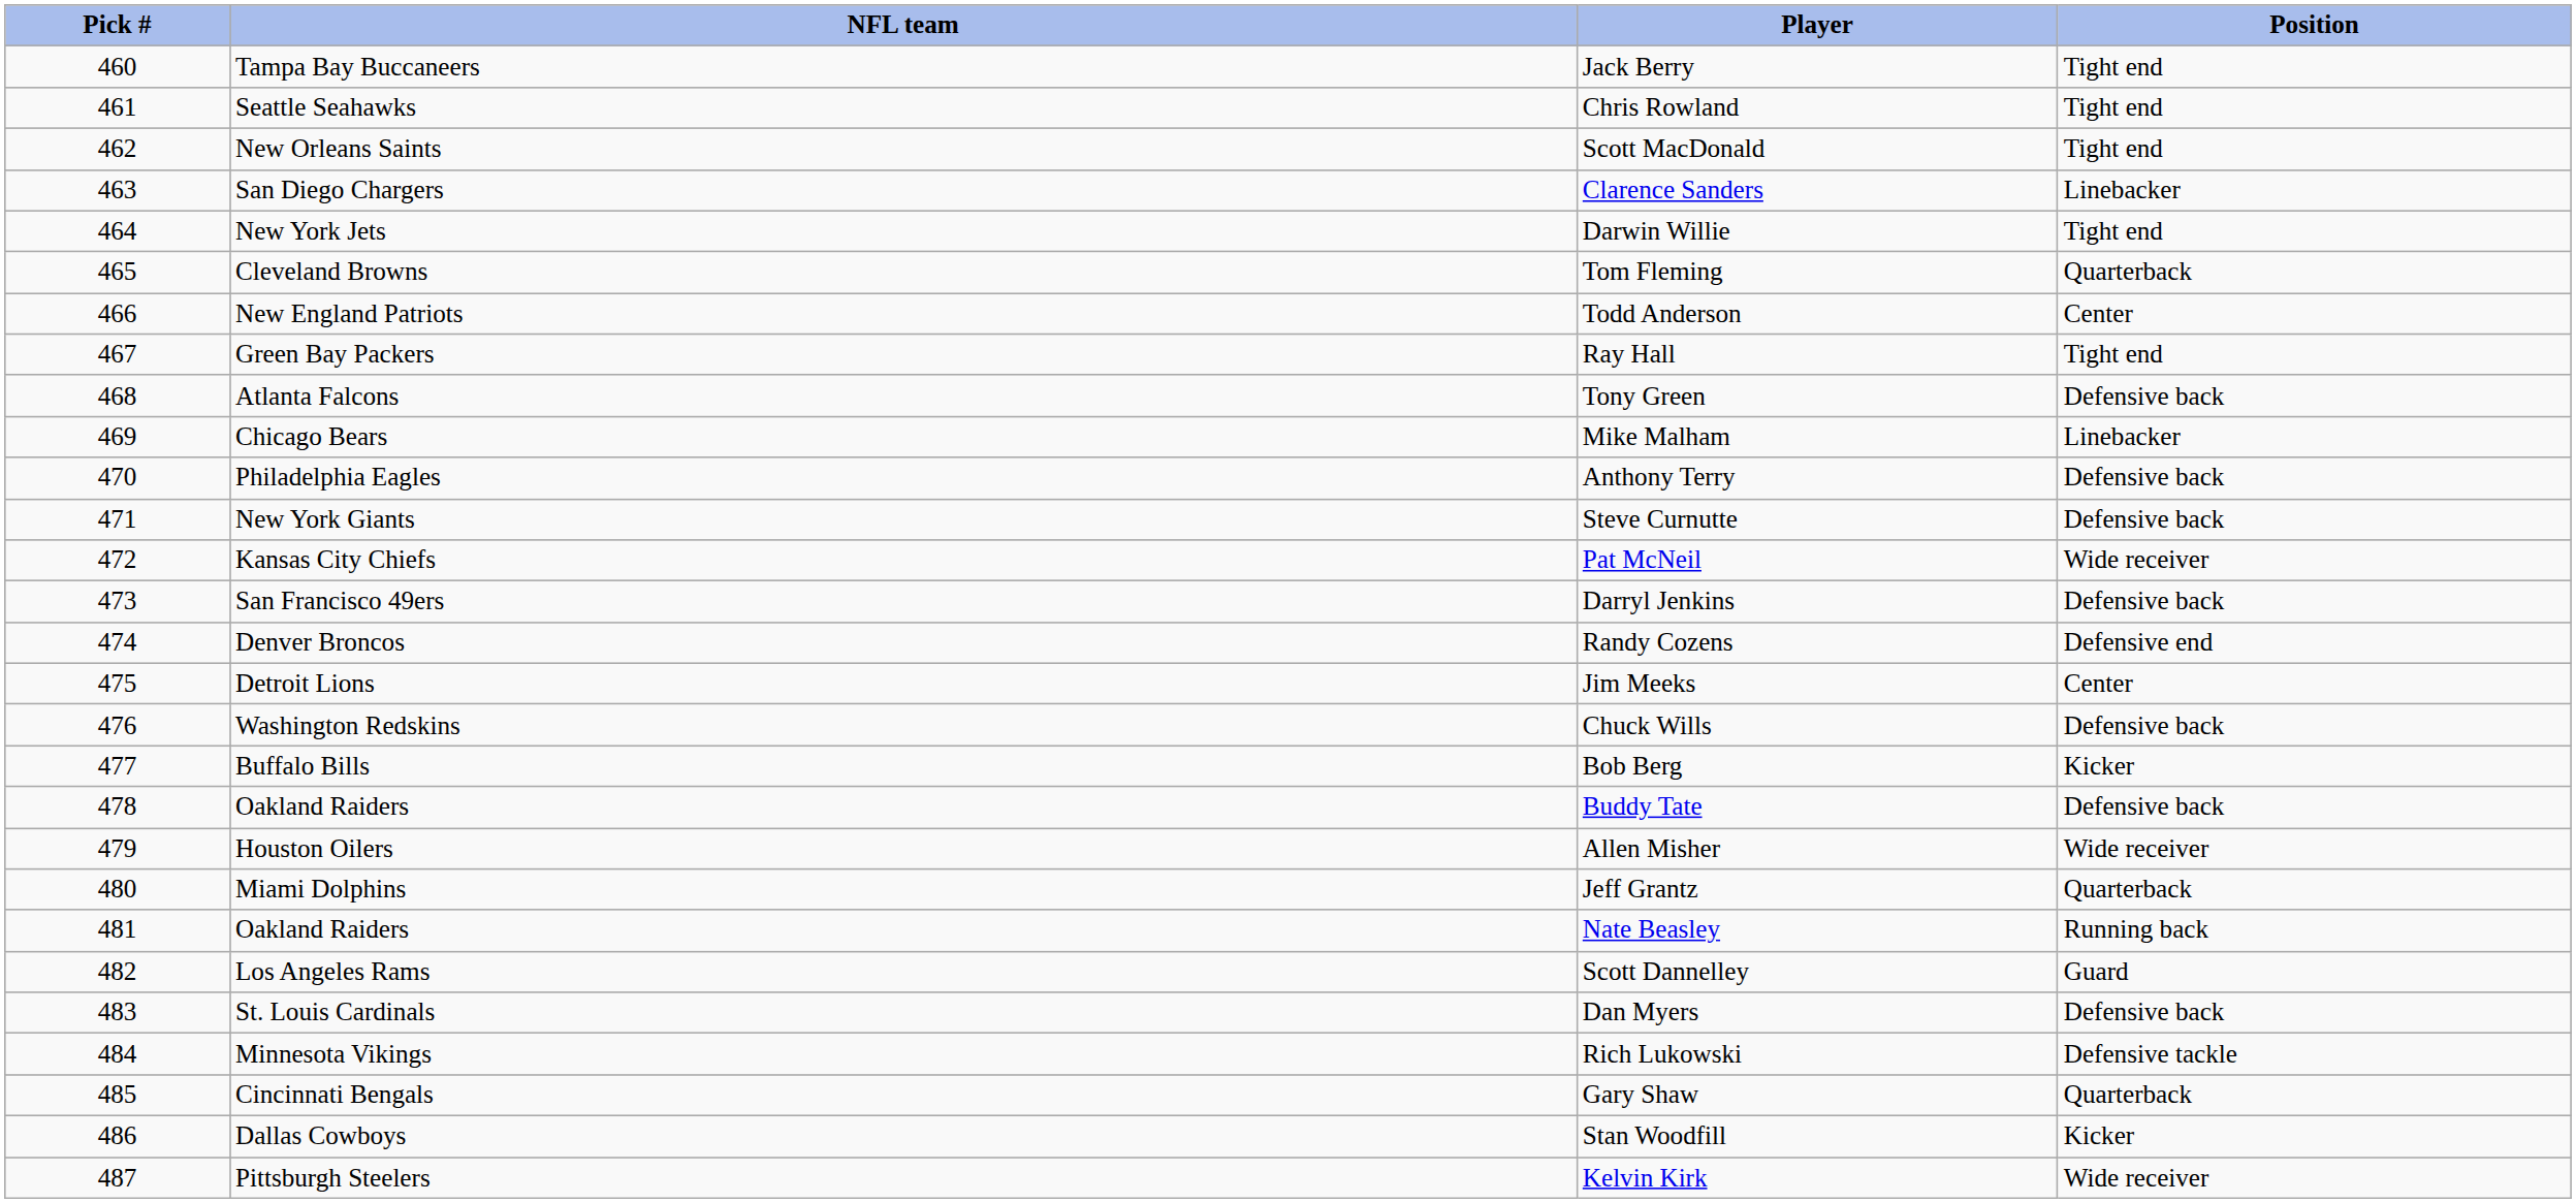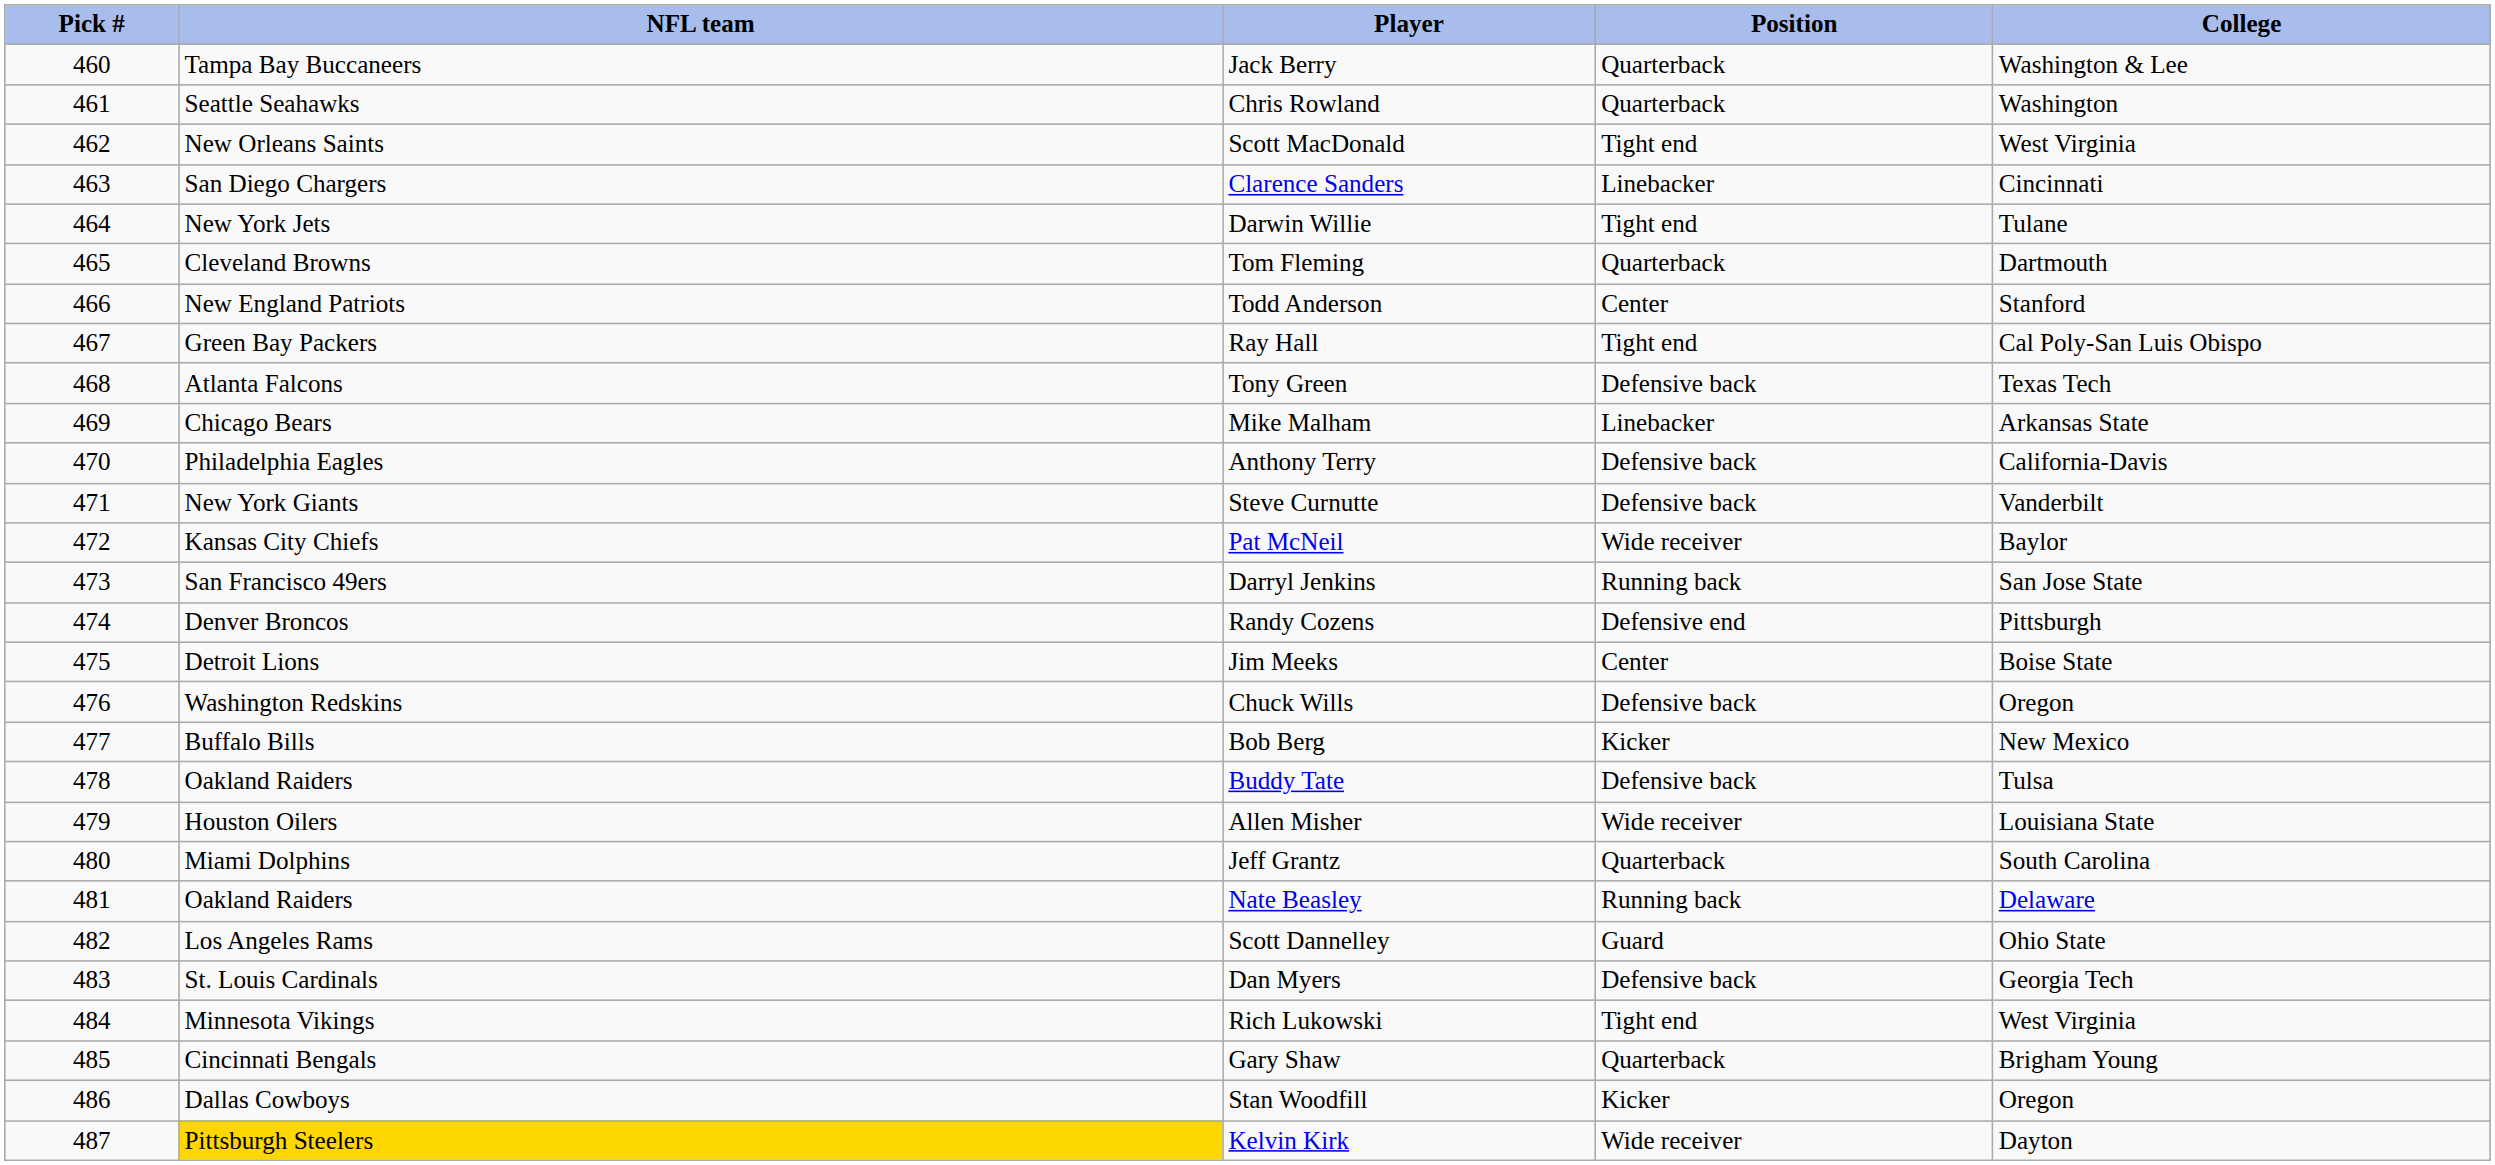 <table class="wikitable sortable sortable" style="width: 100%">
 <tr>
 <th style="background:#a8bdec; width:7%;">Pick #</th>
 <th style="width:42%; background:#a8bdec;">NFL team</th>
 <th style="width:15%; background:#a8bdec;">Player</th>
 <th style="width:16%; background:#a8bdec;">Position</th>
+<th style="width:20%; background:#a8bdec;">College</th>
 </tr>
 <tr>
 <td align=center>460</td>
 <td>Tampa Bay Buccaneers</td>
 <td>Jack Berry</td>
-<td>Tight end</td>
+<td>Quarterback</td>
+<td>Washington & Lee</td>
 </tr>
 <tr>
 <td align=center>461</td>
 <td>Seattle Seahawks</td>
 <td>Chris Rowland</td>
-<td>Tight end</td>
+<td>Quarterback</td>
+<td>Washington</td>
 </tr>
 <tr>
 <td align=center>462</td>
 <td>New Orleans Saints</td>
 <td>Scott MacDonald</td>
 <td>Tight end</td>
+<td>West Virginia</td>
 </tr>
 <tr>
 <td align=center>463</td>
 <td>San Diego Chargers</td>
 <td><a href='#'>Clarence Sanders</a></td>
 <td>Linebacker</td>
+<td>Cincinnati</td>
 </tr>
 <tr>
 <td align=center>464</td>
 <td>New York Jets</td>
 <td>Darwin Willie</td>
 <td>Tight end</td>
+<td>Tulane</td>
 </tr>
 <tr>
 <td align=center>465</td>
 <td>Cleveland Browns</td>
 <td>Tom Fleming</td>
 <td>Quarterback</td>
+<td>Dartmouth</td>
 </tr>
 <tr>
 <td align=center>466</td>
 <td>New England Patriots</td>
 <td>Todd Anderson</td>
 <td>Center</td>
+<td>Stanford</td>
 </tr>
 <tr>
 <td align=center>467</td>
 <td>Green Bay Packers</td>
 <td>Ray Hall</td>
 <td>Tight end</td>
+<td>Cal Poly-San Luis Obispo</td>
 </tr>
 <tr>
 <td align=center>468</td>
 <td>Atlanta Falcons</td>
 <td>Tony Green</td>
 <td>Defensive back</td>
+<td>Texas Tech</td>
 </tr>
 <tr>
 <td align=center>469</td>
 <td>Chicago Bears</td>
 <td>Mike Malham</td>
 <td>Linebacker</td>
+<td>Arkansas State</td>
 </tr>
 <tr>
 <td align=center>470</td>
 <td>Philadelphia Eagles</td>
 <td>Anthony Terry</td>
 <td>Defensive back</td>
+<td>California-Davis</td>
 </tr>
 <tr>
 <td align=center>471</td>
 <td>New York Giants</td>
 <td>Steve Curnutte</td>
 <td>Defensive back</td>
+<td>Vanderbilt</td>
 </tr>
 <tr>
 <td align=center>472</td>
 <td>Kansas City Chiefs</td>
 <td><a href='#'>Pat McNeil</a></td>
 <td>Wide receiver</td>
+<td>Baylor</td>
 </tr>
 <tr>
 <td align=center>473</td>
 <td>San Francisco 49ers</td>
 <td>Darryl Jenkins</td>
-<td>Defensive back</td>
+<td>Running back</td>
+<td>San Jose State</td>
 </tr>
 <tr>
 <td align=center>474</td>
 <td>Denver Broncos</td>
 <td>Randy Cozens</td>
 <td>Defensive end</td>
+<td>Pittsburgh</td>
 </tr>
 <tr>
 <td align=center>475</td>
 <td>Detroit Lions</td>
 <td>Jim Meeks</td>
 <td>Center</td>
+<td>Boise State</td>
 </tr>
 <tr>
 <td align=center>476</td>
 <td>Washington Redskins</td>
 <td>Chuck Wills</td>
 <td>Defensive back</td>
+<td>Oregon</td>
 </tr>
 <tr>
 <td align=center>477</td>
 <td>Buffalo Bills</td>
 <td>Bob Berg</td>
 <td>Kicker</td>
+<td>New Mexico</td>
 </tr>
 <tr>
 <td align=center>478</td>
 <td>Oakland Raiders</td>
 <td><a href='#'>Buddy Tate</a></td>
 <td>Defensive back</td>
+<td>Tulsa</td>
 </tr>
 <tr>
 <td align=center>479</td>
 <td>Houston Oilers</td>
 <td>Allen Misher</td>
 <td>Wide receiver</td>
+<td>Louisiana State</td>
 </tr>
 <tr>
 <td align=center>480</td>
 <td>Miami Dolphins</td>
 <td>Jeff Grantz</td>
 <td>Quarterback</td>
+<td>South Carolina</td>
 </tr>
 <tr>
 <td align=center>481</td>
 <td>Oakland Raiders</td>
 <td><a href='#'>Nate Beasley</a></td>
 <td>Running back</td>
+<td><a href='#'>Delaware</a></td>
 </tr>
 <tr>
 <td align=center>482</td>
 <td>Los Angeles Rams</td>
 <td>Scott Dannelley</td>
 <td>Guard</td>
+<td>Ohio State</td>
 </tr>
 <tr>
 <td align=center>483</td>
 <td>St. Louis Cardinals</td>
 <td>Dan Myers</td>
 <td>Defensive back</td>
+<td>Georgia Tech</td>
 </tr>
 <tr>
 <td align=center>484</td>
 <td>Minnesota Vikings</td>
 <td>Rich Lukowski</td>
-<td>Defensive tackle</td>
+<td>Tight end</td>
+<td>West Virginia</td>
 </tr>
 <tr>
 <td align=center>485</td>
 <td>Cincinnati Bengals</td>
 <td>Gary Shaw</td>
 <td>Quarterback</td>
+<td>Brigham Young</td>
 </tr>
 <tr>
 <td align=center>486</td>
 <td>Dallas Cowboys</td>
 <td>Stan Woodfill</td>
 <td>Kicker</td>
+<td>Oregon</td>
 </tr>
 <tr>
 <td align=center>487 </td>
-<td>Pittsburgh Steelers</td>
+<td style="background: gold;">Pittsburgh Steelers</td>
 <td><a href='#'>Kelvin Kirk</a></td>
 <td>Wide receiver</td>
+<td>Dayton</td>
 </tr>
 </table>
